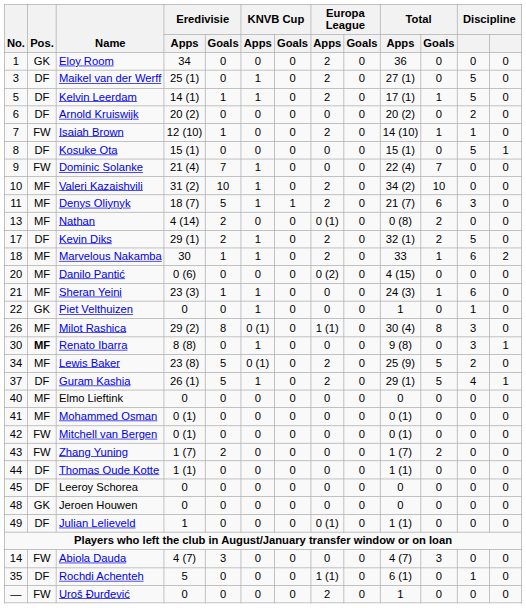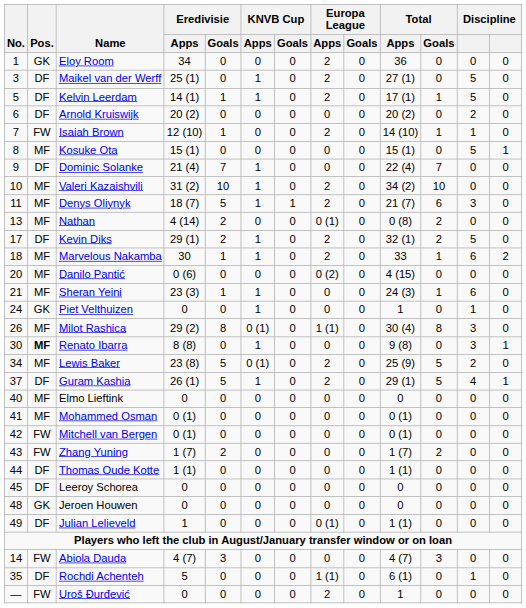 <table class="wikitable" style="text-align:center">
 <tr>
 <th rowspan="2" style="vertical-align:bottom;">No.</th>
 <th rowspan="2" style="vertical-align:bottom;">Pos.</th>
 <th rowspan="2" style="vertical-align:bottom;">Name</th>
 <th colspan="2" style="width:85px;">Eredivisie</th>
 <th colspan="2" style="width:85px;">KNVB Cup</th>
 <th colspan="2" style="width:85px;">Europa League</th>
 <th colspan="2" style="width:85px;">Total</th>
 <th colspan="2" style="width:85px;">Discipline</th>
 </tr>
 <tr>
 <th>Apps</th>
 <th>Goals</th>
 <th>Apps</th>
 <th>Goals</th>
 <th>Apps</th>
 <th>Goals</th>
 <th>Apps</th>
 <th>Goals</th>
 <th></th>
 <th></th>
 </tr>
 <tr>
 <td>1</td>
 <td>GK</td>
 <td align="left"> <a href='#'>Eloy Room</a></td>
 <td>34</td>
 <td>0</td>
 <td>0</td>
 <td>0</td>
 <td>2</td>
 <td>0</td>
 <td>36</td>
 <td>0</td>
 <td>0</td>
 <td>0</td>
 </tr>
 <tr>
 <td>3</td>
 <td>DF</td>
 <td align="left"> <a href='#'>Maikel van der Werff</a></td>
 <td>25 (1)</td>
 <td>0</td>
 <td>1</td>
 <td>0</td>
 <td>2</td>
 <td>0</td>
 <td>27 (1)</td>
 <td>0</td>
 <td>5</td>
 <td>0</td>
 </tr>
 <tr>
 <td>5</td>
 <td>DF</td>
 <td align="left"> <a href='#'>Kelvin Leerdam</a></td>
 <td>14 (1)</td>
 <td>1</td>
 <td>1</td>
 <td>0</td>
 <td>2</td>
 <td>0</td>
 <td>17 (1)</td>
 <td>1</td>
 <td>5</td>
 <td>0</td>
 </tr>
 <tr>
 <td>6</td>
 <td>DF</td>
 <td align="left"> <a href='#'>Arnold Kruiswijk</a></td>
 <td>20 (2)</td>
 <td>0</td>
 <td>0</td>
 <td>0</td>
 <td>0</td>
 <td>0</td>
 <td>20 (2)</td>
 <td>0</td>
 <td>2</td>
 <td>0</td>
 </tr>
 <tr>
 <td>7</td>
 <td>FW</td>
 <td align="left"> <a href='#'>Isaiah Brown</a></td>
 <td>12 (10)</td>
 <td>1</td>
 <td>0</td>
 <td>0</td>
 <td>2</td>
 <td>0</td>
 <td>14 (10)</td>
 <td>1</td>
 <td>1</td>
 <td>0</td>
 </tr>
 <tr>
 <td>8</td>
-<td>DF</td>
+<td>MF</td>
 <td align="left"> <a href='#'>Kosuke Ota</a></td>
 <td>15 (1)</td>
 <td>0</td>
 <td>0</td>
 <td>0</td>
 <td>0</td>
 <td>0</td>
 <td>15 (1)</td>
 <td>0</td>
 <td>5</td>
 <td>1</td>
 </tr>
 <tr>
 <td>9</td>
-<td>FW</td>
+<td>DF</td>
 <td align="left"> <a href='#'>Dominic Solanke</a></td>
 <td>21 (4)</td>
 <td>7</td>
 <td>1</td>
 <td>0</td>
 <td>0</td>
 <td>0</td>
 <td>22 (4)</td>
 <td>7</td>
 <td>0</td>
 <td>0</td>
 </tr>
 <tr>
 <td>10</td>
 <td>MF</td>
 <td align="left"> <a href='#'>Valeri Kazaishvili</a></td>
 <td>31 (2)</td>
 <td>10</td>
 <td>1</td>
 <td>0</td>
 <td>2</td>
 <td>0</td>
 <td>34 (2)</td>
 <td>10</td>
 <td>0</td>
 <td>0</td>
 </tr>
 <tr>
 <td>11</td>
 <td>MF</td>
 <td align="left"> <a href='#'>Denys Oliynyk</a></td>
 <td>18 (7)</td>
 <td>5</td>
 <td>1</td>
 <td>1</td>
 <td>2</td>
 <td>0</td>
 <td>21 (7)</td>
 <td>6</td>
 <td>3</td>
 <td>0</td>
 </tr>
 <tr>
 <td>13</td>
 <td>MF</td>
 <td align="left"> <a href='#'>Nathan</a></td>
 <td>4 (14)</td>
 <td>2</td>
 <td>0</td>
 <td>0</td>
 <td>0 (1)</td>
 <td>0</td>
 <td>0 (8)</td>
 <td>2</td>
 <td>0</td>
 <td>0</td>
 </tr>
 <tr>
 <td>17</td>
 <td>DF</td>
 <td align="left"> <a href='#'>Kevin Diks</a></td>
 <td>29 (1)</td>
 <td>2</td>
 <td>1</td>
 <td>0</td>
 <td>2</td>
 <td>0</td>
 <td>32 (1)</td>
 <td>2</td>
 <td>5</td>
 <td>0</td>
 </tr>
 <tr>
 <td>18</td>
 <td>MF</td>
 <td align="left"> <a href='#'>Marvelous Nakamba</a></td>
 <td>30</td>
 <td>1</td>
 <td>1</td>
 <td>0</td>
 <td>2</td>
 <td>0</td>
 <td>33</td>
 <td>1</td>
 <td>6</td>
 <td>2</td>
 </tr>
 <tr>
 <td>20</td>
 <td>MF</td>
 <td align="left"> <a href='#'>Danilo Pantić</a></td>
 <td>0 (6)</td>
 <td>0</td>
 <td>0</td>
 <td>0</td>
 <td>0 (2)</td>
 <td>0</td>
 <td>4 (15)</td>
 <td>0</td>
 <td>0</td>
 <td>0</td>
 </tr>
 <tr>
 <td>21</td>
 <td>MF</td>
 <td align="left"> <a href='#'>Sheran Yeini</a></td>
 <td>23 (3)</td>
 <td>1</td>
 <td>1</td>
 <td>0</td>
 <td>0</td>
 <td>0</td>
 <td>24 (3)</td>
 <td>1</td>
 <td>6</td>
 <td>0</td>
 </tr>
 <tr>
-<td>22</td>
+<td>24</td>
 <td>GK</td>
 <td align="left"> <a href='#'>Piet Velthuizen</a></td>
 <td>0</td>
 <td>0</td>
 <td>1</td>
 <td>0</td>
 <td>0</td>
 <td>0</td>
 <td>1</td>
 <td>0</td>
 <td>1</td>
 <td>0</td>
 </tr>
 <tr>
 <td>26</td>
 <td>MF</td>
 <td align="left"> <a href='#'>Milot Rashica</a></td>
 <td>29 (2)</td>
 <td>8</td>
 <td>0 (1)</td>
 <td>0</td>
 <td>1 (1)</td>
 <td>0</td>
 <td>30 (4)</td>
 <td>8</td>
 <td>3</td>
 <td>0</td>
 </tr>
 <tr>
 <td>30</td>
 <td><strong>MF</strong></td>
 <td align="left"> <a href='#'>Renato Ibarra</a></td>
 <td>8 (8)</td>
 <td>0</td>
 <td>1</td>
 <td>0</td>
 <td>0</td>
 <td>0</td>
 <td>9 (8)</td>
 <td>0</td>
 <td>3</td>
 <td>1</td>
 </tr>
 <tr>
 <td>34</td>
 <td>MF</td>
 <td align="left"> <a href='#'>Lewis Baker</a></td>
 <td>23 (8)</td>
 <td>5</td>
 <td>0 (1)</td>
 <td>0</td>
 <td>2</td>
 <td>0</td>
 <td>25 (9)</td>
 <td>5</td>
 <td>2</td>
 <td>0</td>
 </tr>
 <tr>
 <td>37</td>
 <td>DF</td>
 <td align="left"> <a href='#'>Guram Kashia</a></td>
 <td>26 (1)</td>
 <td>5</td>
 <td>1</td>
 <td>0</td>
 <td>2</td>
 <td>0</td>
 <td>29 (1)</td>
 <td>5</td>
 <td>4</td>
 <td>1</td>
 </tr>
 <tr>
 <td>40</td>
 <td>MF</td>
 <td align="left"> Elmo Lieftink</td>
 <td>0</td>
 <td>0</td>
 <td>0</td>
 <td>0</td>
 <td>0</td>
 <td>0</td>
 <td>0</td>
 <td>0</td>
 <td>0</td>
 <td>0</td>
 </tr>
 <tr>
 <td>41</td>
 <td>MF</td>
 <td align="left"> <a href='#'>Mohammed Osman</a></td>
 <td>0 (1)</td>
 <td>0</td>
 <td>0</td>
 <td>0</td>
 <td>0</td>
 <td>0</td>
 <td>0 (1)</td>
 <td>0</td>
 <td>0</td>
 <td>0</td>
 </tr>
 <tr>
 <td>42</td>
 <td>FW</td>
 <td align="left"> <a href='#'>Mitchell van Bergen</a></td>
 <td>0 (1)</td>
 <td>0</td>
 <td>0</td>
 <td>0</td>
 <td>0</td>
 <td>0</td>
 <td>0 (1)</td>
 <td>0</td>
 <td>0</td>
 <td>0</td>
 </tr>
 <tr>
 <td>43</td>
 <td>FW</td>
 <td align="left"> <a href='#'>Zhang Yuning</a></td>
 <td>1 (7)</td>
 <td>2</td>
 <td>0</td>
 <td>0</td>
 <td>0</td>
 <td>0</td>
 <td>1 (7)</td>
 <td>2</td>
 <td>0</td>
 <td>0</td>
 </tr>
 <tr>
 <td>44</td>
 <td>DF</td>
 <td align="left"> <a href='#'>Thomas Oude Kotte</a></td>
 <td>1 (1)</td>
 <td>0</td>
 <td>0</td>
 <td>0</td>
 <td>0</td>
 <td>0</td>
 <td>1 (1)</td>
 <td>0</td>
 <td>0</td>
 <td>0</td>
 </tr>
 <tr>
 <td>45</td>
 <td>DF</td>
 <td align="left"> Leeroy Schorea</td>
 <td>0</td>
 <td>0</td>
 <td>0</td>
 <td>0</td>
 <td>0</td>
 <td>0</td>
 <td>0</td>
 <td>0</td>
 <td>0</td>
 <td>0</td>
 </tr>
 <tr>
 <td>48</td>
 <td>GK</td>
 <td align="left"> Jeroen Houwen</td>
 <td>0</td>
 <td>0</td>
 <td>0</td>
 <td>0</td>
 <td>0</td>
 <td>0</td>
 <td>0</td>
 <td>0</td>
 <td>0</td>
 <td>0</td>
 </tr>
 <tr>
 <td>49</td>
 <td>DF</td>
 <td align="left"> <a href='#'>Julian Lelieveld</a></td>
 <td>1</td>
 <td>0</td>
 <td>0</td>
 <td>0</td>
 <td>0 (1)</td>
 <td>0</td>
 <td>1 (1)</td>
 <td>0</td>
 <td>0</td>
 <td>0</td>
 </tr>
 <tr>
 <td colspan="17"><strong>Players who left the club in August/January transfer window or on loan</strong></td>
 </tr>
 <tr>
 <td>14</td>
 <td>FW</td>
 <td align="left"> <a href='#'>Abiola Dauda</a></td>
 <td>4 (7)</td>
 <td>3</td>
 <td>0</td>
 <td>0</td>
 <td>0</td>
 <td>0</td>
 <td>4 (7)</td>
 <td>3</td>
 <td>0</td>
 <td>0</td>
 </tr>
 <tr>
 <td>35</td>
 <td>DF</td>
 <td align="left"> <a href='#'>Rochdi Achenteh</a></td>
 <td>5</td>
 <td>0</td>
 <td>0</td>
 <td>0</td>
 <td>1 (1)</td>
 <td>0</td>
 <td>6 (1)</td>
 <td>0</td>
 <td>1</td>
 <td>0</td>
 </tr>
 <tr>
 <td>—</td>
 <td>FW</td>
 <td align="left"> <a href='#'>Uroš Đurđević</a></td>
 <td>0</td>
 <td>0</td>
 <td>0</td>
 <td>0</td>
 <td>2</td>
 <td>0</td>
 <td>1</td>
 <td>0</td>
 <td>0</td>
 <td>0</td>
 </tr>
 </table>
